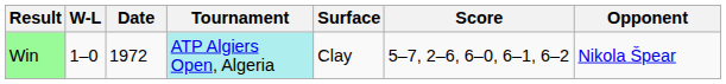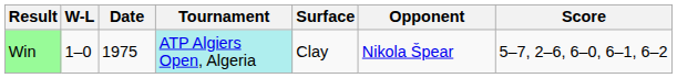 <table class="sortable wikitable">
 <tr>
 <th style="width:40px">Result</th>
 <th style="width:30px">W-L</th>
 <th style="width:50px">Date</th>
 <th style="width:130px">Tournament</th>
 <th style="width:50px">Surface</th>
+<th style="width:130px">Opponent</th>
 <th style="width:170px" class="unsortable">Score</th>
-<th style="width:130px">Opponent</th>
 </tr>
 <tr>
 <td style="background:#98fb98;">Win</td>
 <td>1–0</td>
-<td>1972</td>
+<td>1975</td>
 <td style="background: paleturquoise;"><a href='#'>ATP Algiers Open</a>, Algeria</td>
 <td>Clay</td>
+<td> <a href='#'>Nikola Špear</a></td>
 <td>5–7, 2–6, 6–0, 6–1, 6–2</td>
-<td> <a href='#'>Nikola Špear</a></td>
 </tr>
 </table>
